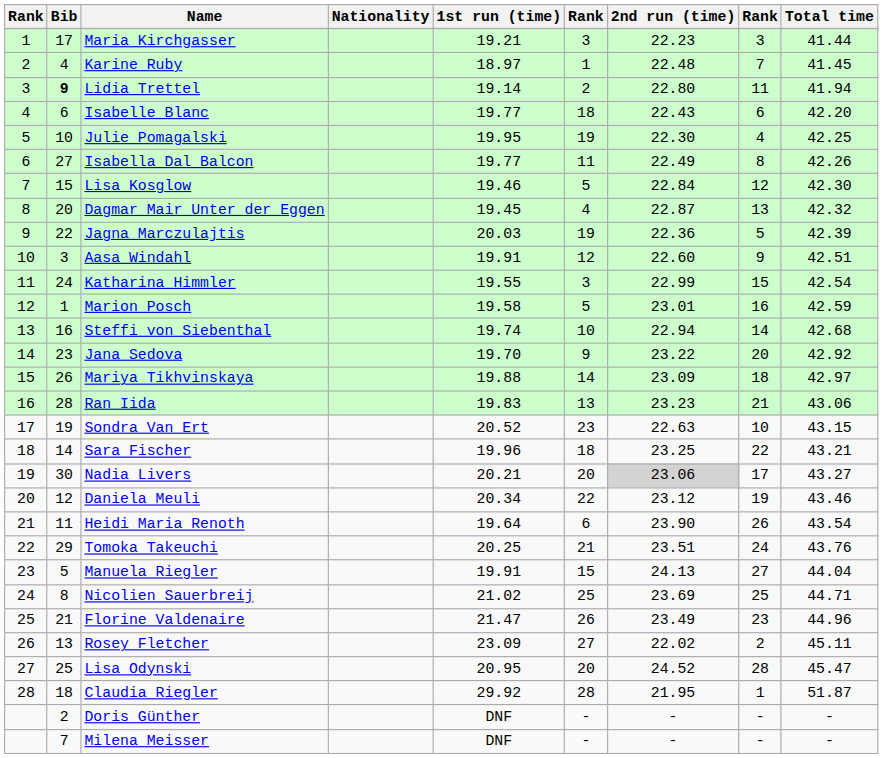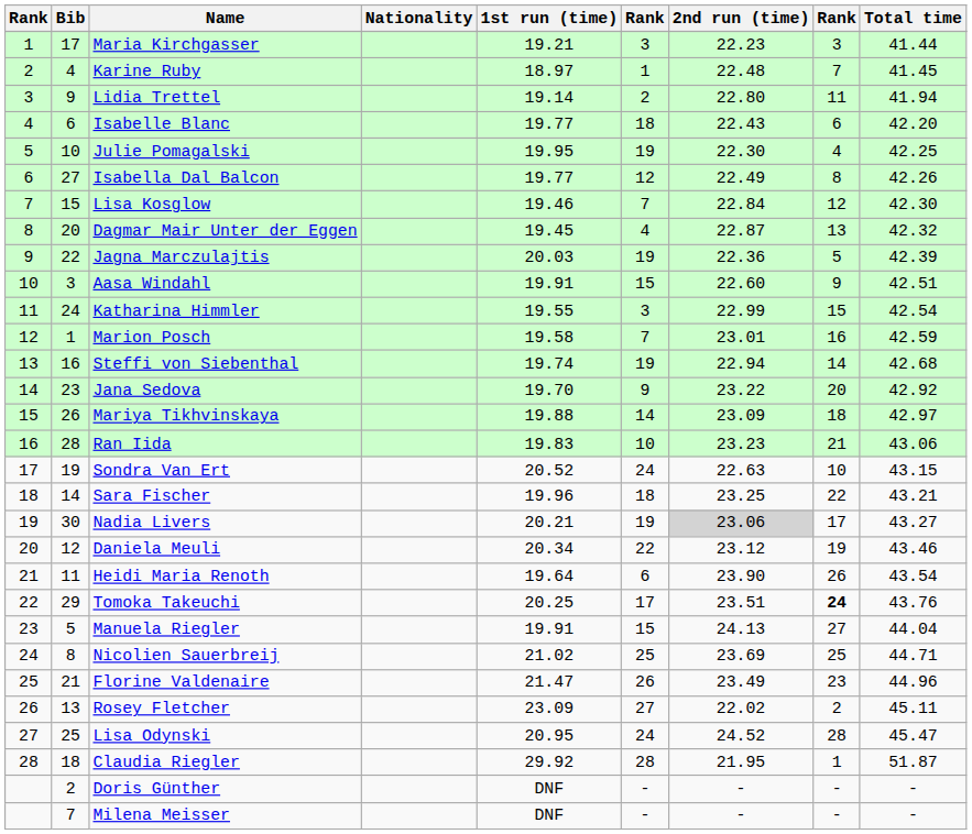 <table class="wikitable sortable" style="text-align:center">
 <tr>
 <th>Rank</th>
 <th>Bib</th>
 <th>Name</th>
 <th>Nationality</th>
 <th>1st run (time)</th>
 <th>Rank</th>
 <th>2nd run (time)</th>
 <th>Rank</th>
 <th>Total time</th>
 </tr>
 <tr>
 </tr>
 <tr bgcolor="#ccffcc">
 <td>1</td>
 <td>17</td>
 <td align=left><a href='#'>Maria Kirchgasser</a></td>
 <td align=left></td>
 <td>19.21</td>
 <td>3</td>
 <td>22.23</td>
 <td>3</td>
 <td>41.44</td>
 </tr>
 <tr bgcolor="#ccffcc">
 <td>2</td>
 <td>4</td>
 <td align=left><a href='#'>Karine Ruby</a></td>
 <td align=left></td>
 <td>18.97</td>
 <td>1</td>
 <td>22.48</td>
 <td>7</td>
 <td>41.45</td>
 </tr>
 <tr bgcolor="#ccffcc">
 <td>3</td>
-<td><strong>9</strong></td>
+<td>9</td>
 <td align=left><a href='#'>Lidia Trettel</a></td>
 <td align=left></td>
 <td>19.14</td>
 <td>2</td>
 <td>22.80</td>
 <td>11</td>
 <td>41.94</td>
 </tr>
 <tr bgcolor="#ccffcc">
 <td>4</td>
 <td>6</td>
 <td align=left><a href='#'>Isabelle Blanc</a></td>
 <td align=left></td>
 <td>19.77</td>
 <td>18</td>
 <td>22.43</td>
 <td>6</td>
 <td>42.20</td>
 </tr>
 <tr bgcolor="#ccffcc">
 <td>5</td>
 <td>10</td>
 <td align=left><a href='#'>Julie Pomagalski</a></td>
 <td align=left></td>
 <td>19.95</td>
 <td>19</td>
 <td>22.30</td>
 <td>4</td>
 <td>42.25</td>
 </tr>
 <tr bgcolor="#ccffcc">
 <td>6</td>
 <td>27</td>
 <td align=left><a href='#'>Isabella Dal Balcon</a></td>
 <td align=left></td>
 <td>19.77</td>
-<td>11</td>
+<td>12</td>
 <td>22.49</td>
 <td>8</td>
 <td>42.26</td>
 </tr>
 <tr bgcolor="#ccffcc">
 <td>7</td>
 <td>15</td>
 <td align=left><a href='#'>Lisa Kosglow</a></td>
 <td align=left></td>
 <td>19.46</td>
-<td>5</td>
+<td>7</td>
 <td>22.84</td>
 <td>12</td>
 <td>42.30</td>
 </tr>
 <tr bgcolor="#ccffcc">
 <td>8</td>
 <td>20</td>
 <td align=left><a href='#'>Dagmar Mair Unter der Eggen</a></td>
 <td align=left></td>
 <td>19.45</td>
 <td>4</td>
 <td>22.87</td>
 <td>13</td>
 <td>42.32</td>
 </tr>
 <tr bgcolor="#ccffcc">
 <td>9</td>
 <td>22</td>
 <td align=left><a href='#'>Jagna Marczulajtis</a></td>
 <td align=left></td>
 <td>20.03</td>
 <td>19</td>
 <td>22.36</td>
 <td>5</td>
 <td>42.39</td>
 </tr>
 <tr bgcolor="#ccffcc">
 <td>10</td>
 <td>3</td>
 <td align=left><a href='#'>Aasa Windahl</a></td>
 <td align=left></td>
 <td>19.91</td>
-<td>12</td>
+<td>15</td>
 <td>22.60</td>
 <td>9</td>
 <td>42.51</td>
 </tr>
 <tr bgcolor="#ccffcc">
 <td>11</td>
 <td>24</td>
 <td align=left><a href='#'>Katharina Himmler</a></td>
 <td align=left></td>
 <td>19.55</td>
 <td>3</td>
 <td>22.99</td>
 <td>15</td>
 <td>42.54</td>
 </tr>
 <tr bgcolor="#ccffcc">
 <td>12</td>
 <td>1</td>
 <td align=left><a href='#'>Marion Posch</a></td>
 <td align=left></td>
 <td>19.58</td>
-<td>5</td>
+<td>7</td>
 <td>23.01</td>
 <td>16</td>
 <td>42.59</td>
 </tr>
 <tr bgcolor="#ccffcc">
 <td>13</td>
 <td>16</td>
 <td align=left><a href='#'>Steffi von Siebenthal</a></td>
 <td align=left></td>
 <td>19.74</td>
-<td>10</td>
+<td>19</td>
 <td>22.94</td>
 <td>14</td>
 <td>42.68</td>
 </tr>
 <tr bgcolor="#ccffcc">
 <td>14</td>
 <td>23</td>
 <td align=left><a href='#'>Jana Sedova</a></td>
 <td align=left></td>
 <td>19.70</td>
 <td>9</td>
 <td>23.22</td>
 <td>20</td>
 <td>42.92</td>
 </tr>
 <tr bgcolor="#ccffcc">
 <td>15</td>
 <td>26</td>
 <td align=left><a href='#'>Mariya Tikhvinskaya</a></td>
 <td align=left></td>
 <td>19.88</td>
 <td>14</td>
 <td>23.09</td>
 <td>18</td>
 <td>42.97</td>
 </tr>
 <tr bgcolor="#ccffcc">
 <td>16</td>
 <td>28</td>
 <td align=left><a href='#'>Ran Iida</a></td>
 <td align=left></td>
 <td>19.83</td>
-<td>13</td>
+<td>10</td>
 <td>23.23</td>
 <td>21</td>
 <td>43.06</td>
 </tr>
 <tr>
 <td>17</td>
 <td>19</td>
 <td align=left><a href='#'>Sondra Van Ert</a></td>
 <td align=left></td>
 <td>20.52</td>
-<td>23</td>
+<td>24</td>
 <td>22.63</td>
 <td>10</td>
 <td>43.15</td>
 </tr>
 <tr>
 <td>18</td>
 <td>14</td>
 <td align=left><a href='#'>Sara Fischer</a></td>
 <td align=left></td>
 <td>19.96</td>
 <td>18</td>
 <td>23.25</td>
 <td>22</td>
 <td>43.21</td>
 </tr>
 <tr>
 <td>19</td>
 <td>30</td>
 <td align=left><a href='#'>Nadia Livers</a></td>
 <td align=left></td>
 <td>20.21</td>
-<td>20</td>
+<td>19</td>
 <td style="background: lightgrey;">23.06</td>
 <td>17</td>
 <td>43.27</td>
 </tr>
 <tr>
 <td>20</td>
 <td>12</td>
 <td align=left><a href='#'>Daniela Meuli</a></td>
 <td align=left></td>
 <td>20.34</td>
 <td>22</td>
 <td>23.12</td>
 <td>19</td>
 <td>43.46</td>
 </tr>
 <tr>
 <td>21</td>
 <td>11</td>
 <td align=left><a href='#'>Heidi Maria Renoth</a></td>
 <td align=left></td>
 <td>19.64</td>
 <td>6</td>
 <td>23.90</td>
 <td>26</td>
 <td>43.54</td>
 </tr>
 <tr>
 <td>22</td>
 <td>29</td>
 <td align=left><a href='#'>Tomoka Takeuchi</a></td>
 <td align=left></td>
 <td>20.25</td>
-<td>21</td>
+<td>17</td>
 <td>23.51</td>
-<td>24</td>
+<td><strong>24</strong></td>
 <td>43.76</td>
 </tr>
 <tr>
 <td>23</td>
 <td>5</td>
 <td align=left><a href='#'>Manuela Riegler</a></td>
 <td align=left></td>
 <td>19.91</td>
 <td>15</td>
 <td>24.13</td>
 <td>27</td>
 <td>44.04</td>
 </tr>
 <tr>
 <td>24</td>
 <td>8</td>
 <td align=left><a href='#'>Nicolien Sauerbreij</a></td>
 <td align=left></td>
 <td>21.02</td>
 <td>25</td>
 <td>23.69</td>
 <td>25</td>
 <td>44.71</td>
 </tr>
 <tr>
 <td>25</td>
 <td>21</td>
 <td align=left><a href='#'>Florine Valdenaire</a></td>
 <td align=left></td>
 <td>21.47</td>
 <td>26</td>
 <td>23.49</td>
 <td>23</td>
 <td>44.96</td>
 </tr>
 <tr>
 <td>26</td>
 <td>13</td>
 <td align=left><a href='#'>Rosey Fletcher</a></td>
 <td align=left></td>
 <td>23.09</td>
 <td>27</td>
 <td>22.02</td>
 <td>2</td>
 <td>45.11</td>
 </tr>
 <tr>
 <td>27</td>
 <td>25</td>
 <td align=left><a href='#'>Lisa Odynski</a></td>
 <td align=left></td>
 <td>20.95</td>
-<td>20</td>
+<td>24</td>
 <td>24.52</td>
 <td>28</td>
 <td>45.47</td>
 </tr>
 <tr>
 <td>28</td>
 <td>18</td>
 <td align=left><a href='#'>Claudia Riegler</a></td>
 <td align=left></td>
 <td>29.92</td>
 <td>28</td>
 <td>21.95</td>
 <td>1</td>
 <td>51.87</td>
 </tr>
 <tr>
 <td></td>
 <td>2</td>
 <td align=left><a href='#'>Doris Günther</a></td>
 <td align=left></td>
 <td>DNF</td>
 <td>-</td>
 <td>-</td>
 <td>-</td>
 <td>-</td>
 </tr>
 <tr>
 <td></td>
 <td>7</td>
 <td align=left><a href='#'>Milena Meisser</a></td>
 <td align=left></td>
 <td>DNF</td>
 <td>-</td>
 <td>-</td>
 <td>-</td>
 <td>-</td>
 </tr>
 </table>
